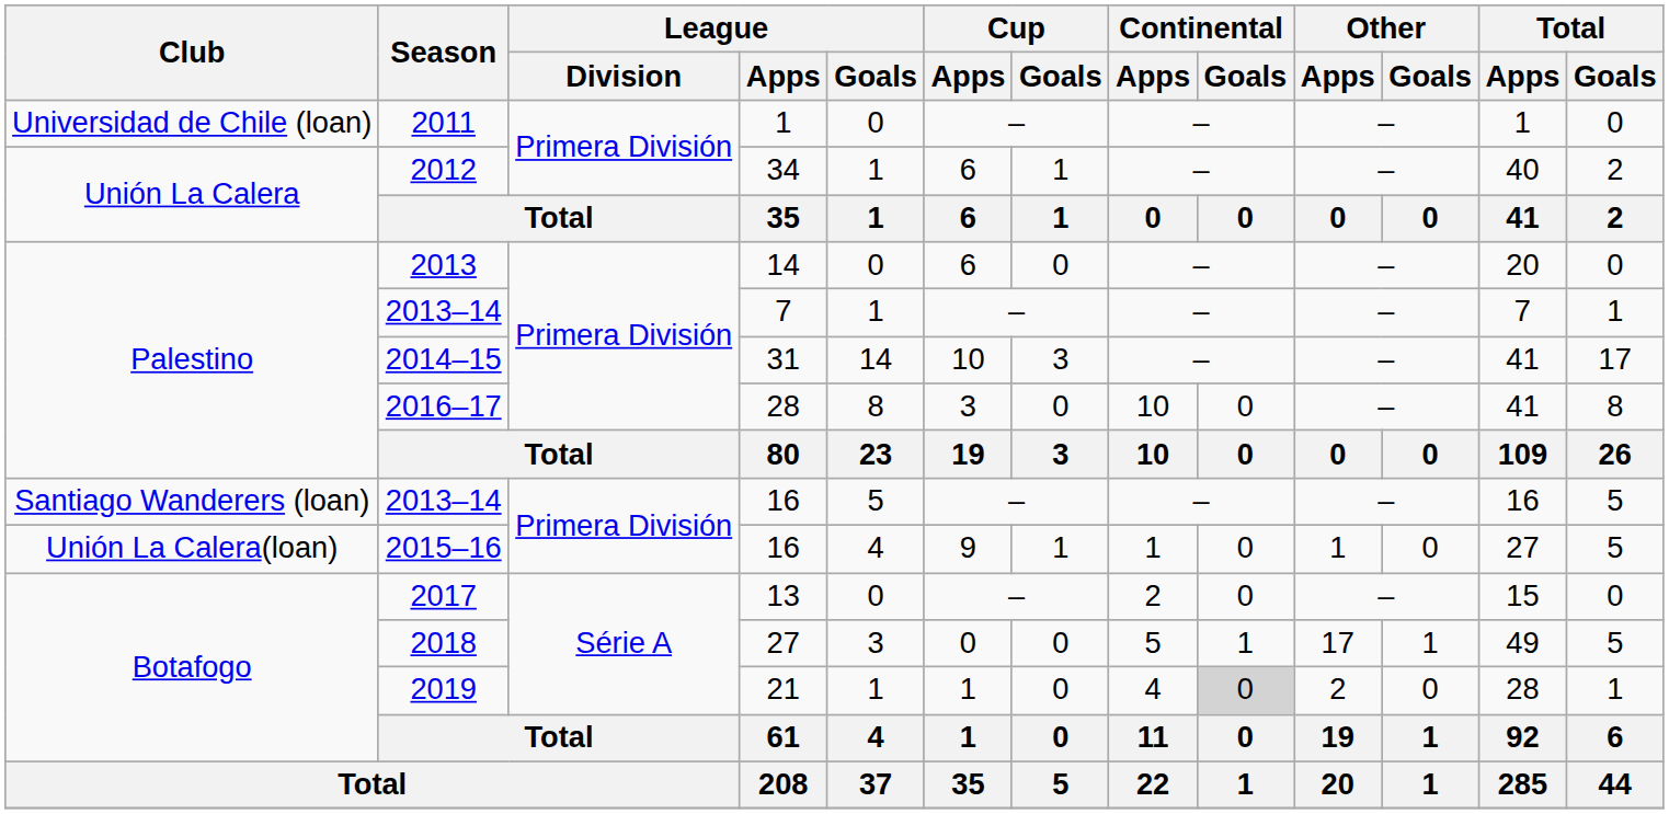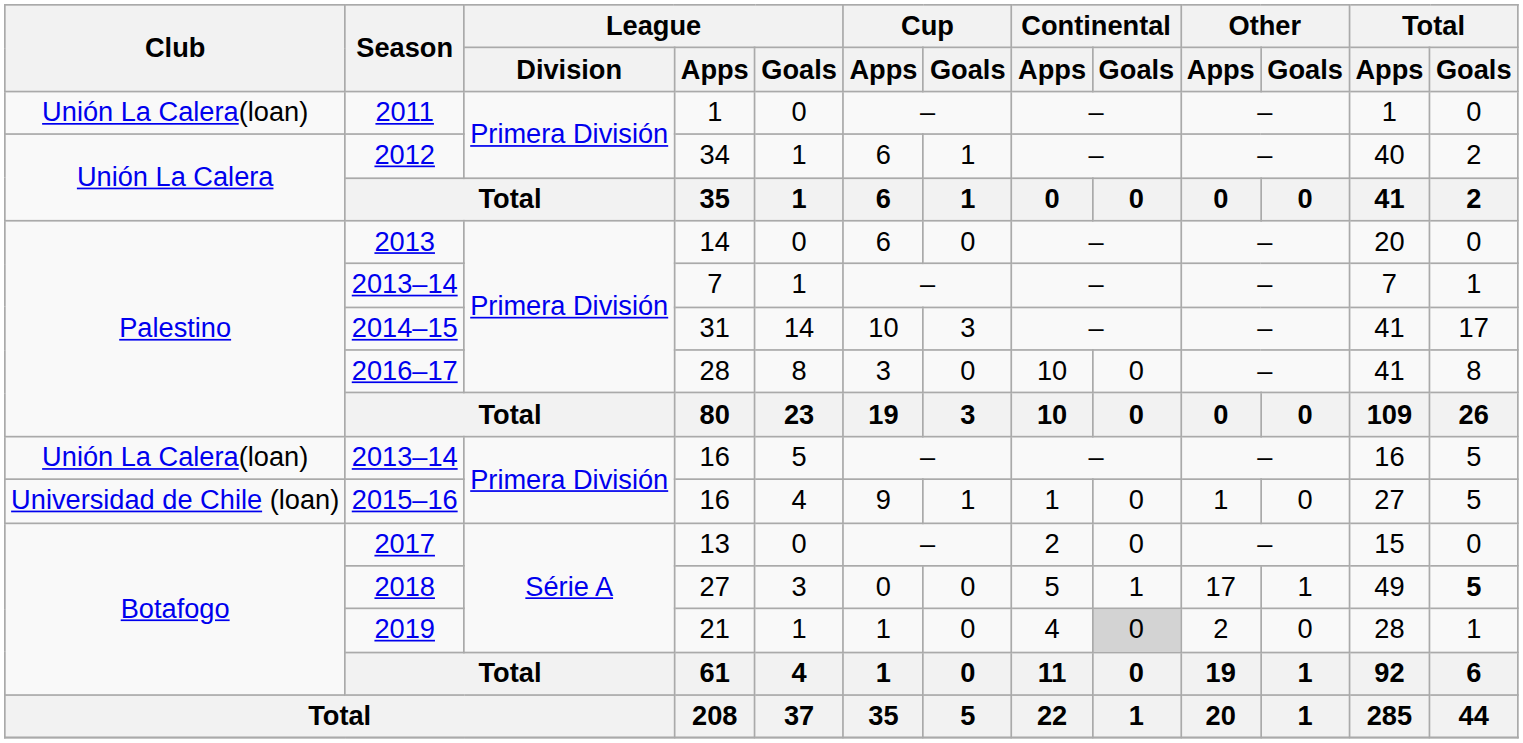 <table class="wikitable" style="text-align: center;">
 <tr>
 <th rowspan="2">Club</th>
 <th rowspan="2">Season</th>
 <th colspan="3">League</th>
 <th colspan="2">Cup</th>
 <th colspan="2">Continental</th>
 <th colspan="2">Other</th>
 <th colspan="2">Total</th>
 </tr>
 <tr>
 <th>Division</th>
 <th>Apps</th>
 <th>Goals</th>
 <th>Apps</th>
 <th>Goals</th>
 <th>Apps</th>
 <th>Goals</th>
 <th>Apps</th>
 <th>Goals</th>
 <th>Apps</th>
 <th>Goals</th>
 </tr>
 <tr>
-<td rowspan="1" valign="center"><a href='#'>Universidad de Chile</a> (loan)</td>
+<td rowspan="1" valign="center"><a href='#'>Unión La Calera</a>(loan)</td>
 <td><a href='#'>2011</a></td>
 <td rowspan="2" valign="center"><a href='#'>Primera División</a></td>
 <td>1</td>
 <td>0</td>
 <td colspan="2">–</td>
 <td colspan="2">–</td>
 <td colspan="2">–</td>
 <td>1</td>
 <td>0</td>
 </tr>
 <tr>
 <td rowspan="2" valign="center"><a href='#'>Unión La Calera</a></td>
 <td><a href='#'>2012</a></td>
 <td>34</td>
 <td>1</td>
 <td>6</td>
 <td>1</td>
 <td colspan="2">–</td>
 <td colspan="2">–</td>
 <td>40</td>
 <td>2</td>
 </tr>
 <tr>
 <th colspan="2"><strong>Total</strong></th>
 <th>35</th>
 <th>1</th>
 <th>6</th>
 <th>1</th>
 <th>0</th>
 <th>0</th>
 <th>0</th>
 <th>0</th>
 <th>41</th>
 <th>2</th>
 </tr>
 <tr>
 <td rowspan="5" valign="center"><a href='#'>Palestino</a></td>
 <td><a href='#'>2013</a></td>
 <td rowspan="4" valign="center"><a href='#'>Primera División</a></td>
 <td>14</td>
 <td>0</td>
 <td>6</td>
 <td>0</td>
 <td colspan="2">–</td>
 <td colspan="2">–</td>
 <td>20</td>
 <td>0</td>
 </tr>
 <tr>
 <td><a href='#'>2013–14</a></td>
 <td>7</td>
 <td>1</td>
 <td colspan="2">–</td>
 <td colspan="2">–</td>
 <td colspan="2">–</td>
 <td>7</td>
 <td>1</td>
 </tr>
 <tr>
 <td><a href='#'>2014–15</a></td>
 <td>31</td>
 <td>14</td>
 <td>10</td>
 <td>3</td>
 <td colspan="2">–</td>
 <td colspan="2">–</td>
 <td>41</td>
 <td>17</td>
 </tr>
 <tr>
 <td><a href='#'>2016–17</a></td>
 <td>28</td>
 <td>8</td>
 <td>3</td>
 <td>0</td>
 <td>10</td>
 <td>0</td>
 <td colspan="2">–</td>
 <td>41</td>
 <td>8</td>
 </tr>
 <tr>
 <th colspan="2"><strong>Total</strong></th>
 <th>80</th>
 <th>23</th>
 <th>19</th>
 <th>3</th>
 <th>10</th>
 <th>0</th>
 <th>0</th>
 <th>0</th>
 <th>109</th>
 <th>26</th>
 </tr>
 <tr>
-<td rowspan="1" valign="center"><a href='#'>Santiago Wanderers</a> (loan)</td>
+<td rowspan="1" valign="center"><a href='#'>Unión La Calera</a>(loan)</td>
 <td><a href='#'>2013–14</a></td>
 <td rowspan="2" valign="center"><a href='#'>Primera División</a></td>
 <td>16</td>
 <td>5</td>
 <td colspan="2">–</td>
 <td colspan="2">–</td>
 <td colspan="2">–</td>
 <td>16</td>
 <td>5</td>
 </tr>
 <tr>
-<td rowspan="1" valign="center"><a href='#'>Unión La Calera</a>(loan)</td>
+<td rowspan="1" valign="center"><a href='#'>Universidad de Chile</a> (loan)</td>
 <td><a href='#'>2015–16</a></td>
 <td>16</td>
 <td>4</td>
 <td>9</td>
 <td>1</td>
 <td>1</td>
 <td>0</td>
 <td>1</td>
 <td>0</td>
 <td>27</td>
 <td>5</td>
 </tr>
 <tr>
 <td rowspan="4" valign="center"><a href='#'>Botafogo</a></td>
 <td><a href='#'>2017</a></td>
 <td rowspan="3" valign="center"><a href='#'>Série A</a></td>
 <td>13</td>
 <td>0</td>
 <td colspan="2">–</td>
 <td>2</td>
 <td>0</td>
 <td colspan="2">–</td>
 <td>15</td>
 <td>0</td>
 </tr>
 <tr>
 <td><a href='#'>2018</a></td>
 <td>27</td>
 <td>3</td>
 <td>0</td>
 <td>0</td>
 <td>5</td>
 <td>1</td>
 <td>17</td>
 <td>1</td>
 <td>49</td>
-<td>5</td>
+<td><strong>5</strong></td>
 </tr>
 <tr>
 <td><a href='#'>2019</a></td>
 <td>21</td>
 <td>1</td>
 <td>1</td>
 <td>0</td>
 <td>4</td>
 <td style="background: lightgrey;">0</td>
 <td>2</td>
 <td>0</td>
 <td>28</td>
 <td>1</td>
 </tr>
 <tr>
 <th colspan="2"><strong>Total</strong></th>
 <th>61</th>
 <th>4</th>
 <th>1</th>
 <th>0</th>
 <th>11</th>
 <th>0</th>
 <th>19</th>
 <th>1</th>
 <th>92</th>
 <th>6</th>
 </tr>
 <tr>
 <th colspan="3"><strong>Total</strong></th>
 <th>208</th>
 <th>37</th>
 <th>35</th>
 <th>5</th>
 <th>22</th>
 <th>1</th>
 <th>20</th>
 <th>1</th>
 <th>285</th>
 <th>44</th>
 </tr>
 <tr>
 </tr>
 </table>
